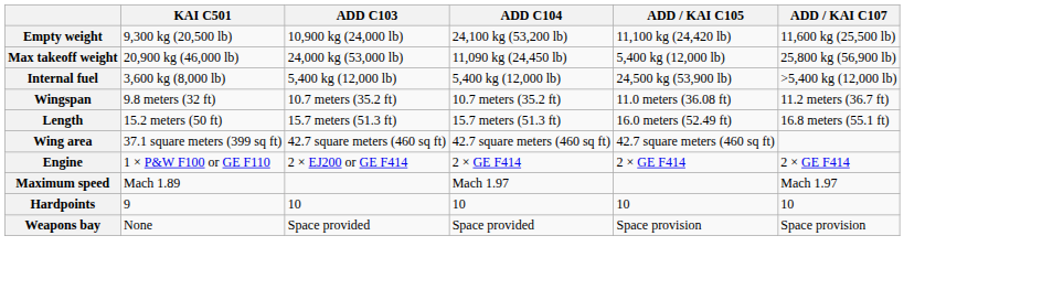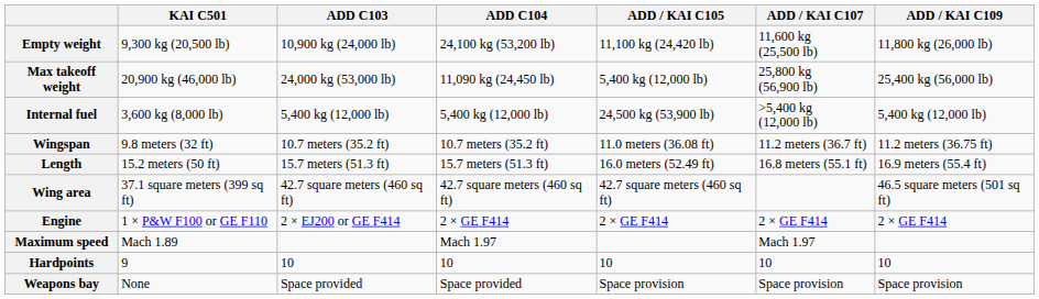 <table class="wikitable">
 <tr>
 <th></th>
 <th>KAI C501</th>
 <th>ADD C103</th>
 <th>ADD C104</th>
 <th>ADD / KAI C105</th>
 <th>ADD / KAI C107</th>
+<th>ADD / KAI C109</th>
 </tr>
 <tr>
 <th>Empty weight</th>
 <td>9,300 kg (20,500 lb)</td>
 <td>10,900 kg (24,000 lb)</td>
 <td>24,100 kg (53,200 lb)</td>
 <td>11,100 kg (24,420 lb)</td>
 <td>11,600 kg (25,500 lb)</td>
+<td>11,800 kg (26,000 lb)</td>
 </tr>
 <tr>
 <th>Max takeoff weight</th>
 <td>20,900 kg (46,000 lb)</td>
 <td>24,000 kg (53,000 lb)</td>
 <td>11,090 kg (24,450 lb)</td>
 <td>5,400 kg (12,000 lb)</td>
 <td>25,800 kg (56,900 lb)</td>
+<td>25,400 kg (56,000 lb)</td>
 </tr>
 <tr>
 <th>Internal fuel</th>
 <td>3,600 kg (8,000 lb)</td>
 <td>5,400 kg (12,000 lb)</td>
 <td>5,400 kg (12,000 lb)</td>
 <td>24,500 kg (53,900 lb)</td>
 <td>>5,400 kg (12,000 lb)</td>
+<td>5,400 kg (12,000 lb)</td>
 </tr>
 <tr>
 <th>Wingspan</th>
 <td>9.8 meters (32 ft)</td>
 <td>10.7 meters (35.2 ft)</td>
 <td>10.7 meters (35.2 ft)</td>
 <td>11.0 meters (36.08 ft)</td>
 <td>11.2 meters (36.7 ft)</td>
+<td>11.2 meters (36.75 ft)</td>
 </tr>
 <tr>
 <th>Length</th>
 <td>15.2 meters (50 ft)</td>
 <td>15.7 meters (51.3 ft)</td>
 <td>15.7 meters (51.3 ft)</td>
 <td>16.0 meters (52.49 ft)</td>
 <td>16.8 meters (55.1 ft)</td>
+<td>16.9 meters (55.4 ft)</td>
 </tr>
 <tr>
 <th>Wing area</th>
 <td>37.1 square meters (399 sq ft)</td>
 <td>42.7 square meters (460 sq ft)</td>
 <td>42.7 square meters (460 sq ft)</td>
 <td>42.7 square meters (460 sq ft)</td>
 <td></td>
+<td>46.5 square meters (501 sq ft)</td>
 </tr>
 <tr>
 <th>Engine</th>
 <td>1 × <a href='#'>P&W F100</a> or <a href='#'>GE F110</a></td>
 <td>2 × <a href='#'>EJ200</a> or <a href='#'>GE F414</a></td>
+<td>2 × <a href='#'>GE F414</a></td>
 <td>2 × <a href='#'>GE F414</a></td>
 <td>2 × <a href='#'>GE F414</a></td>
 <td>2 × <a href='#'>GE F414</a></td>
 </tr>
 <tr>
 <th>Maximum speed</th>
 <td>Mach 1.89</td>
 <td></td>
 <td>Mach 1.97</td>
 <td></td>
 <td>Mach 1.97</td>
+<td></td>
 </tr>
 <tr>
 <th>Hardpoints</th>
 <td>9</td>
+<td>10</td>
 <td>10</td>
 <td>10</td>
 <td>10</td>
 <td>10</td>
 </tr>
 <tr>
 <th>Weapons bay</th>
 <td>None</td>
 <td>Space provided</td>
 <td>Space provided</td>
 <td>Space provision</td>
 <td>Space provision</td>
+<td>Space provision</td>
 </tr>
 </table>
